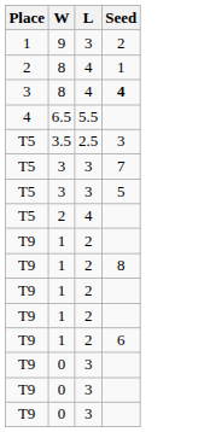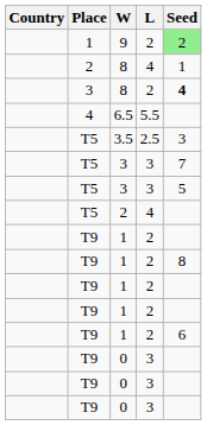 <table class="wikitable sortable" style="text-align:center">
 <tr>
+<th>Country</th>
 <th>Place</th>
 <th>W</th>
 <th>L</th>
 <th>Seed</th>
 </tr>
 <tr>
+<td align=left></td>
 <td>1</td>
 <td>9</td>
-<td>3</td>
 <td>2</td>
+<td style="background: lightgreen;">2</td>
 </tr>
 <tr>
+<td align=left></td>
 <td>2</td>
 <td>8</td>
 <td>4</td>
 <td>1</td>
 </tr>
 <tr>
+<td align=left></td>
 <td>3</td>
 <td>8</td>
-<td>4</td>
+<td>2</td>
 <td><strong>4</strong></td>
 </tr>
 <tr>
+<td align=left></td>
 <td>4</td>
 <td>6.5</td>
 <td>5.5</td>
 <td></td>
 </tr>
 <tr>
+<td align=left></td>
 <td>T5</td>
 <td>3.5</td>
 <td>2.5</td>
 <td>3</td>
 </tr>
 <tr>
+<td align=left></td>
 <td>T5</td>
 <td>3</td>
 <td>3</td>
 <td>7</td>
 </tr>
 <tr>
+<td align=left></td>
 <td>T5</td>
 <td>3</td>
 <td>3</td>
 <td>5</td>
 </tr>
 <tr>
+<td align=left></td>
 <td>T5</td>
 <td>2</td>
 <td>4</td>
 <td></td>
 </tr>
 <tr>
+<td align=left></td>
 <td>T9</td>
 <td>1</td>
 <td>2</td>
 <td></td>
 </tr>
 <tr>
+<td align=left></td>
 <td>T9</td>
 <td>1</td>
 <td>2</td>
 <td>8</td>
 </tr>
 <tr>
+<td align=left></td>
 <td>T9</td>
 <td>1</td>
 <td>2</td>
 <td></td>
 </tr>
 <tr>
+<td align=left></td>
 <td>T9</td>
 <td>1</td>
 <td>2</td>
 <td></td>
 </tr>
 <tr>
+<td align=left></td>
 <td>T9</td>
 <td>1</td>
 <td>2</td>
 <td>6</td>
 </tr>
 <tr>
+<td align=left></td>
 <td>T9</td>
 <td>0</td>
 <td>3</td>
 <td></td>
 </tr>
 <tr>
+<td align=left></td>
 <td>T9</td>
 <td>0</td>
 <td>3</td>
 <td></td>
 </tr>
 <tr>
+<td align=left></td>
 <td>T9</td>
 <td>0</td>
 <td>3</td>
 <td></td>
 </tr>
 </table>
